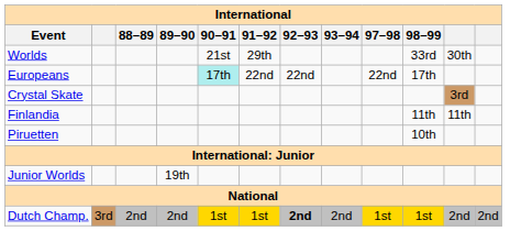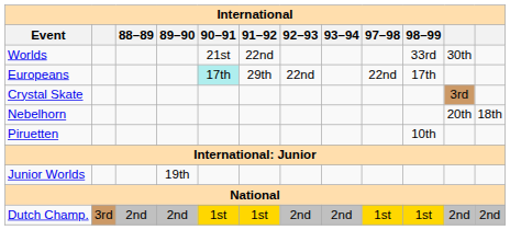 <table class="wikitable" style="text-align:center">
 <tr>
 <th style="background-color: #ffdead; " colspan=12 align=center>International</th>
 </tr>
 <tr>
 <th>Event</th>
 <th></th>
 <th>88–89</th>
 <th>89–90</th>
 <th>90–91</th>
 <th>91–92</th>
 <th>92–93</th>
 <th>93–94</th>
 <th>97–98</th>
 <th>98–99</th>
 <th></th>
 <th></th>
 </tr>
 <tr>
 <td align=left><a href='#'>Worlds</a></td>
 <td></td>
 <td></td>
 <td></td>
 <td>21st</td>
-<td>29th</td>
+<td>22nd</td>
 <td></td>
 <td></td>
 <td></td>
 <td>33rd</td>
 <td>30th</td>
 <td></td>
 </tr>
 <tr>
 <td align=left><a href='#'>Europeans</a></td>
 <td></td>
 <td></td>
 <td></td>
 <td style="background: paleturquoise;">17th</td>
-<td>22nd</td>
+<td>29th</td>
 <td>22nd</td>
 <td></td>
 <td>22nd</td>
 <td>17th</td>
 <td></td>
 <td></td>
 </tr>
 <tr>
 <td align=left><a href='#'>Crystal Skate</a></td>
 <td></td>
 <td></td>
 <td></td>
 <td></td>
 <td></td>
 <td></td>
 <td></td>
 <td></td>
 <td></td>
 <td bgcolor=cc9966>3rd</td>
 <td></td>
 </tr>
 <tr>
-<td align=left><a href='#'>Finlandia</a></td>
+<td align=left><a href='#'>Nebelhorn</a></td>
 <td></td>
 <td></td>
 <td></td>
 <td></td>
 <td></td>
 <td></td>
 <td></td>
 <td></td>
-<td>11th</td>
-<td>11th</td>
 <td></td>
+<td>20th</td>
+<td>18th</td>
 </tr>
 <tr>
 <td align=left><a href='#'>Piruetten</a></td>
 <td></td>
 <td></td>
 <td></td>
 <td></td>
 <td></td>
 <td></td>
 <td></td>
 <td></td>
 <td>10th</td>
 <td></td>
 <td></td>
 </tr>
 <tr>
 <th style="background-color: #ffdead; " colspan=12 align=center>International: Junior</th>
 </tr>
 <tr>
 <td align=left><a href='#'>Junior Worlds</a></td>
 <td></td>
 <td></td>
 <td>19th</td>
 <td></td>
 <td></td>
 <td></td>
 <td></td>
 <td></td>
 <td></td>
 <td></td>
 <td></td>
 </tr>
 <tr>
 <th style="background-color: #ffdead; " colspan=12 align=center>National</th>
 </tr>
 <tr>
 <td align=left><a href='#'>Dutch Champ.</a></td>
 <td bgcolor=cc9966>3rd</td>
 <td bgcolor=silver>2nd</td>
 <td bgcolor=silver>2nd</td>
 <td bgcolor=gold>1st</td>
 <td bgcolor=gold>1st</td>
-<td bgcolor=silver><strong>2nd</strong></td>
+<td bgcolor=silver>2nd</td>
 <td bgcolor=silver>2nd</td>
 <td bgcolor=gold>1st</td>
 <td bgcolor=gold>1st</td>
 <td bgcolor=silver>2nd</td>
 <td bgcolor=silver>2nd</td>
 </tr>
 </table>
